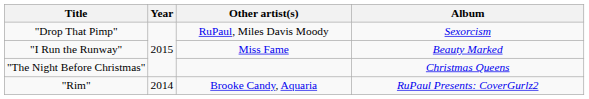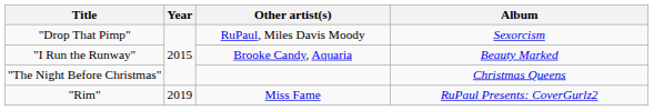 <table class="wikitable plainrowheaders" style="text-align:center;">
 <tr>
 <th>Title</th>
 <th scope="col">Year</th>
 <th scope="col" style="width:15em;">Other artist(s)</th>
 <th scope="col" style="width:20em;">Album</th>
 </tr>
 <tr>
 <td>"Drop That Pimp"</td>
 <td rowspan="3">2015</td>
 <td><a href='#'>RuPaul</a>, Miles Davis Moody</td>
 <td><em><a href='#'>Sexorcism</a></em></td>
 </tr>
 <tr>
 <td>"I Run the Runway"</td>
-<td><a href='#'>Miss Fame</a></td>
+<td><a href='#'>Brooke Candy</a>, <a href='#'>Aquaria</a></td>
 <td><em><a href='#'>Beauty Marked</a></em></td>
 </tr>
 <tr>
 <td>"The Night Before Christmas"</td>
 <td></td>
 <td><em><a href='#'>Christmas Queens</a></em></td>
 </tr>
 <tr>
 <td>"Rim"</td>
-<td>2014</td>
-<td><a href='#'>Brooke Candy</a>, <a href='#'>Aquaria</a></td>
+<td>2019</td>
+<td><a href='#'>Miss Fame</a></td>
 <td><em><a href='#'>RuPaul Presents: CoverGurlz2</a></em></td>
 </tr>
 </table>
